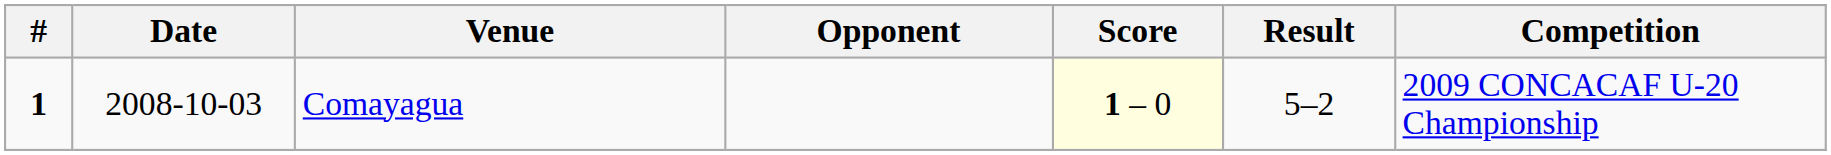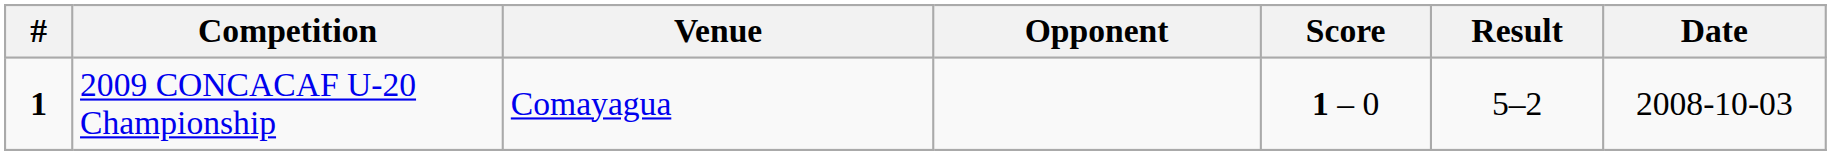 <table class="wikitable" border="1">
 <tr>
 <th width="25">#</th>
-<th width="100">Date</th>
+<th width="200">Competition</th>
 <th width="200">Venue</th>
 <th width="150">Opponent</th>
 <th width="75">Score</th>
 <th width="75">Result</th>
-<th width="200">Competition</th>
+<th width="100">Date</th>
 </tr>
 <tr>
 <td align="center"><strong>1</strong></td>
-<td align="center">2008-10-03</td>
+<td><a href='#'>2009 CONCACAF U-20 Championship</a></td>
 <td><a href='#'>Comayagua</a></td>
 <td></td>
-<td align="center" style="background: lightyellow;"><strong>1</strong> – 0</td>
+<td align="center"><strong>1</strong> – 0</td>
 <td align="center">5–2</td>
-<td><a href='#'>2009 CONCACAF U-20 Championship</a></td>
+<td align="center">2008-10-03</td>
 </tr>
 </table>
